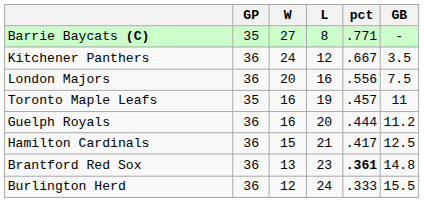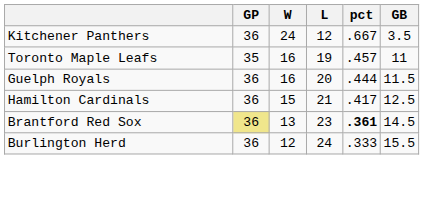 <table class="wikitable" style="text-align:center">
 <tr>
 <th bgcolor="#DDDDFF" width=220></th>
 <th bgcolor="#DDDDFF" width=30>GP</th>
 <th bgcolor="#DDDDFF" width=30>W</th>
 <th bgcolor="#DDDDFF" width=30>L</th>
 <th bgcolor="#DDDDFF" width=30>pct</th>
 <th bgcolor="#DDDDFF" width=30>GB</th>
 </tr>
-<tr style="background:#ccffcc">
-<td align=left>Barrie Baycats <strong>(C)</strong></td>
-<td>35</td>
-<td>27</td>
-<td>8</td>
-<td>.771</td>
-<td>-</td>
-</tr>
 <tr>
 <td align=left>Kitchener Panthers</td>
 <td>36</td>
 <td>24</td>
 <td>12</td>
 <td>.667</td>
 <td>3.5</td>
-</tr>
-<tr>
-<td align=left>London Majors</td>
-<td>36</td>
-<td>20</td>
-<td>16</td>
-<td>.556</td>
-<td>7.5</td>
 </tr>
 <tr>
 <td align=left>Toronto Maple Leafs</td>
 <td>35</td>
 <td>16</td>
 <td>19</td>
 <td>.457</td>
 <td>11</td>
 </tr>
 <tr>
 <td align=left>Guelph Royals</td>
 <td>36</td>
 <td>16</td>
 <td>20</td>
 <td>.444</td>
-<td>11.2</td>
+<td>11.5</td>
 </tr>
 <tr>
 <td align=left>Hamilton Cardinals</td>
 <td>36</td>
 <td>15</td>
 <td>21</td>
 <td>.417</td>
 <td>12.5</td>
 </tr>
 <tr>
 <td align=left>Brantford Red Sox</td>
-<td>36</td>
+<td style="background: khaki;">36</td>
 <td>13</td>
 <td>23</td>
 <td><strong>.361</strong></td>
-<td>14.8</td>
+<td>14.5</td>
 </tr>
 <tr>
 <td align=left>Burlington Herd</td>
 <td>36</td>
 <td>12</td>
 <td>24</td>
 <td>.333</td>
 <td>15.5</td>
 </tr>
 </table>
